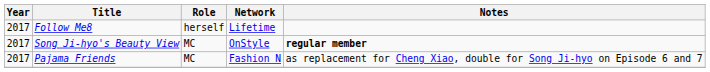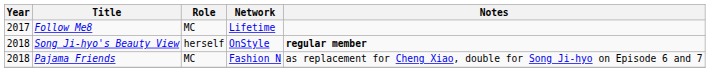 <table class="wikitable sortable">
 <tr>
 <th>Year</th>
 <th>Title</th>
 <th>Role</th>
 <th>Network</th>
 <th>Notes</th>
 </tr>
 <tr>
 <td>2017</td>
 <td><em><a href='#'>Follow Me8</a></em></td>
-<td>herself</td>
+<td>MC</td>
 <td><a href='#'>Lifetime</a></td>
 <td></td>
 </tr>
 <tr>
-<td>2017</td>
+<td>2018</td>
 <td><em><a href='#'>Song Ji-hyo's Beauty View</a></em></td>
-<td>MC</td>
+<td>herself</td>
 <td><a href='#'>OnStyle</a></td>
 <td><strong>regular member</strong></td>
 </tr>
 <tr>
-<td>2017</td>
+<td>2018</td>
 <td><em><a href='#'>Pajama Friends</a></em></td>
 <td>MC</td>
 <td><a href='#'>Fashion N</a></td>
 <td>as replacement for <a href='#'>Cheng Xiao</a>, double for <a href='#'>Song Ji-hyo</a> on Episode 6 and 7</td>
 </tr>
 <tr>
 </tr>
 </table>
